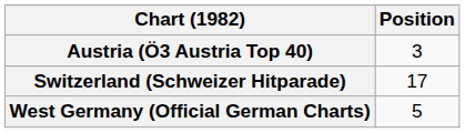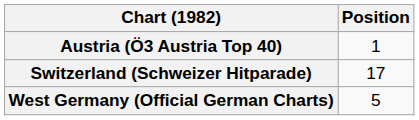 <table class="wikitable sortable plainrowheaders" style="text-align:center">
 <tr>
 <th scope="col">Chart (1982)</th>
 <th scope="col">Position</th>
 </tr>
 <tr>
 <th scope="row">Austria (Ö3 Austria Top 40)</th>
-<td>3</td>
+<td>1</td>
 </tr>
 <tr>
 <th scope="row">Switzerland (Schweizer Hitparade)</th>
 <td>17</td>
 </tr>
 <tr>
 <th scope="row">West Germany (Official German Charts)</th>
 <td>5</td>
 </tr>
 </table>
